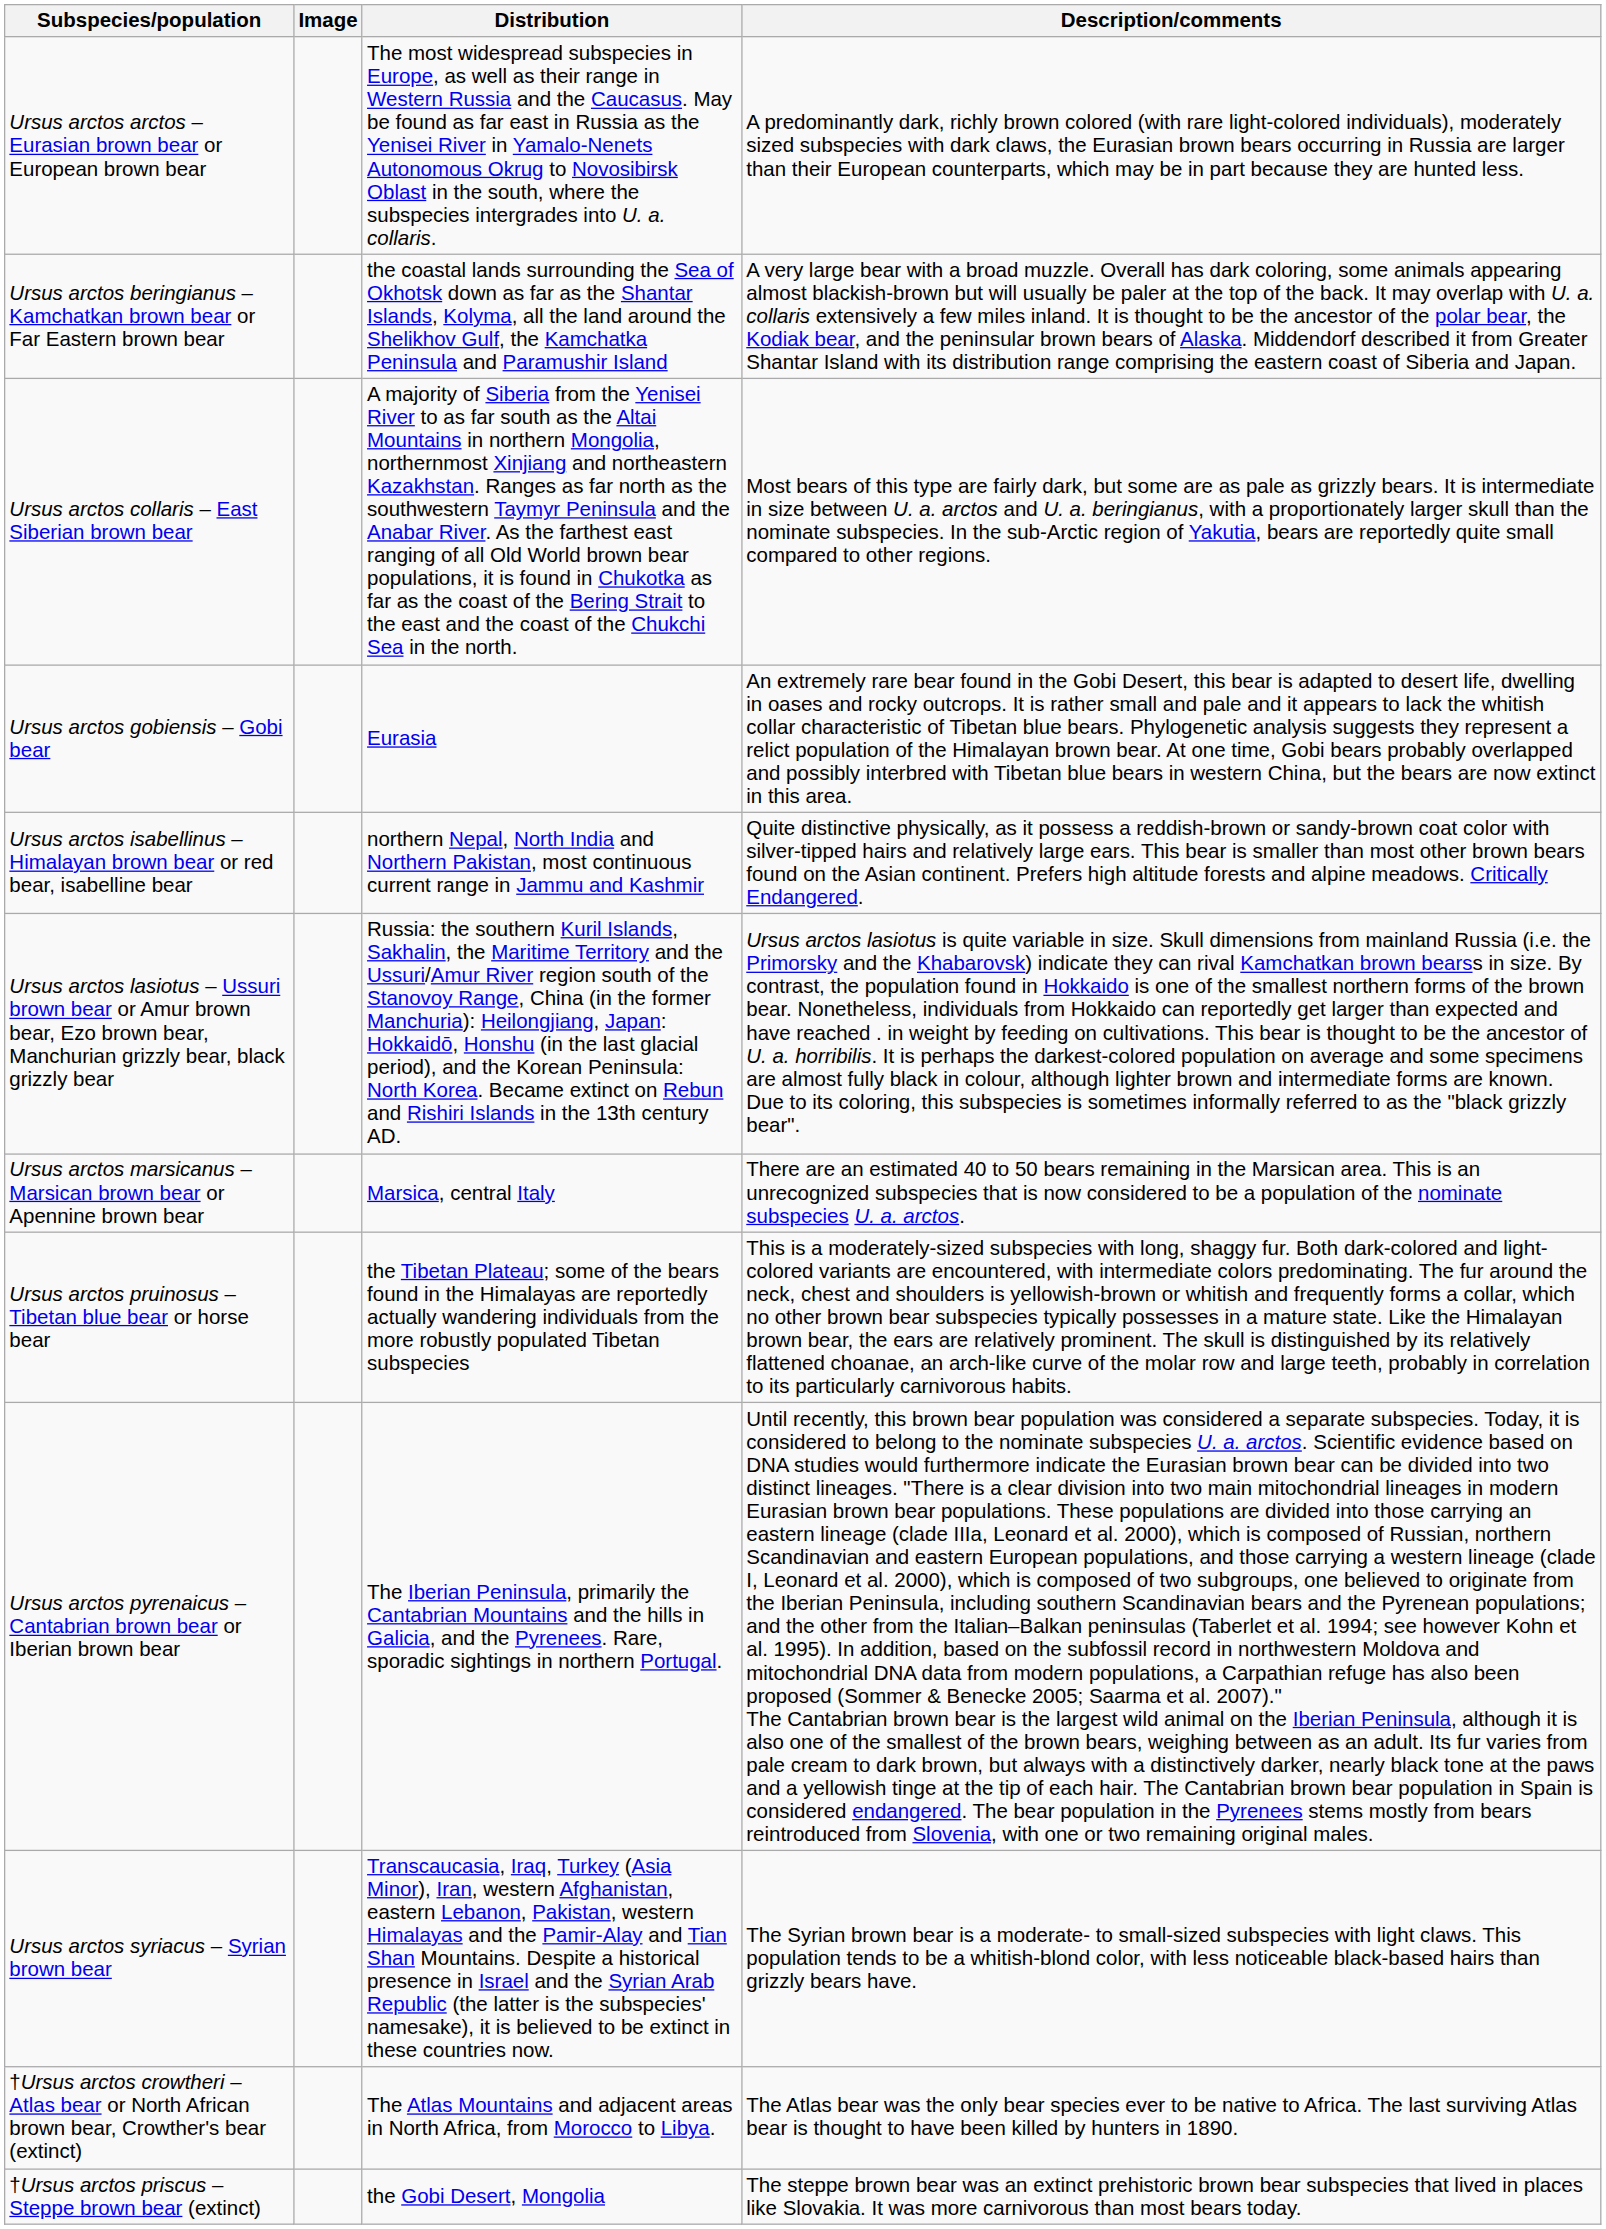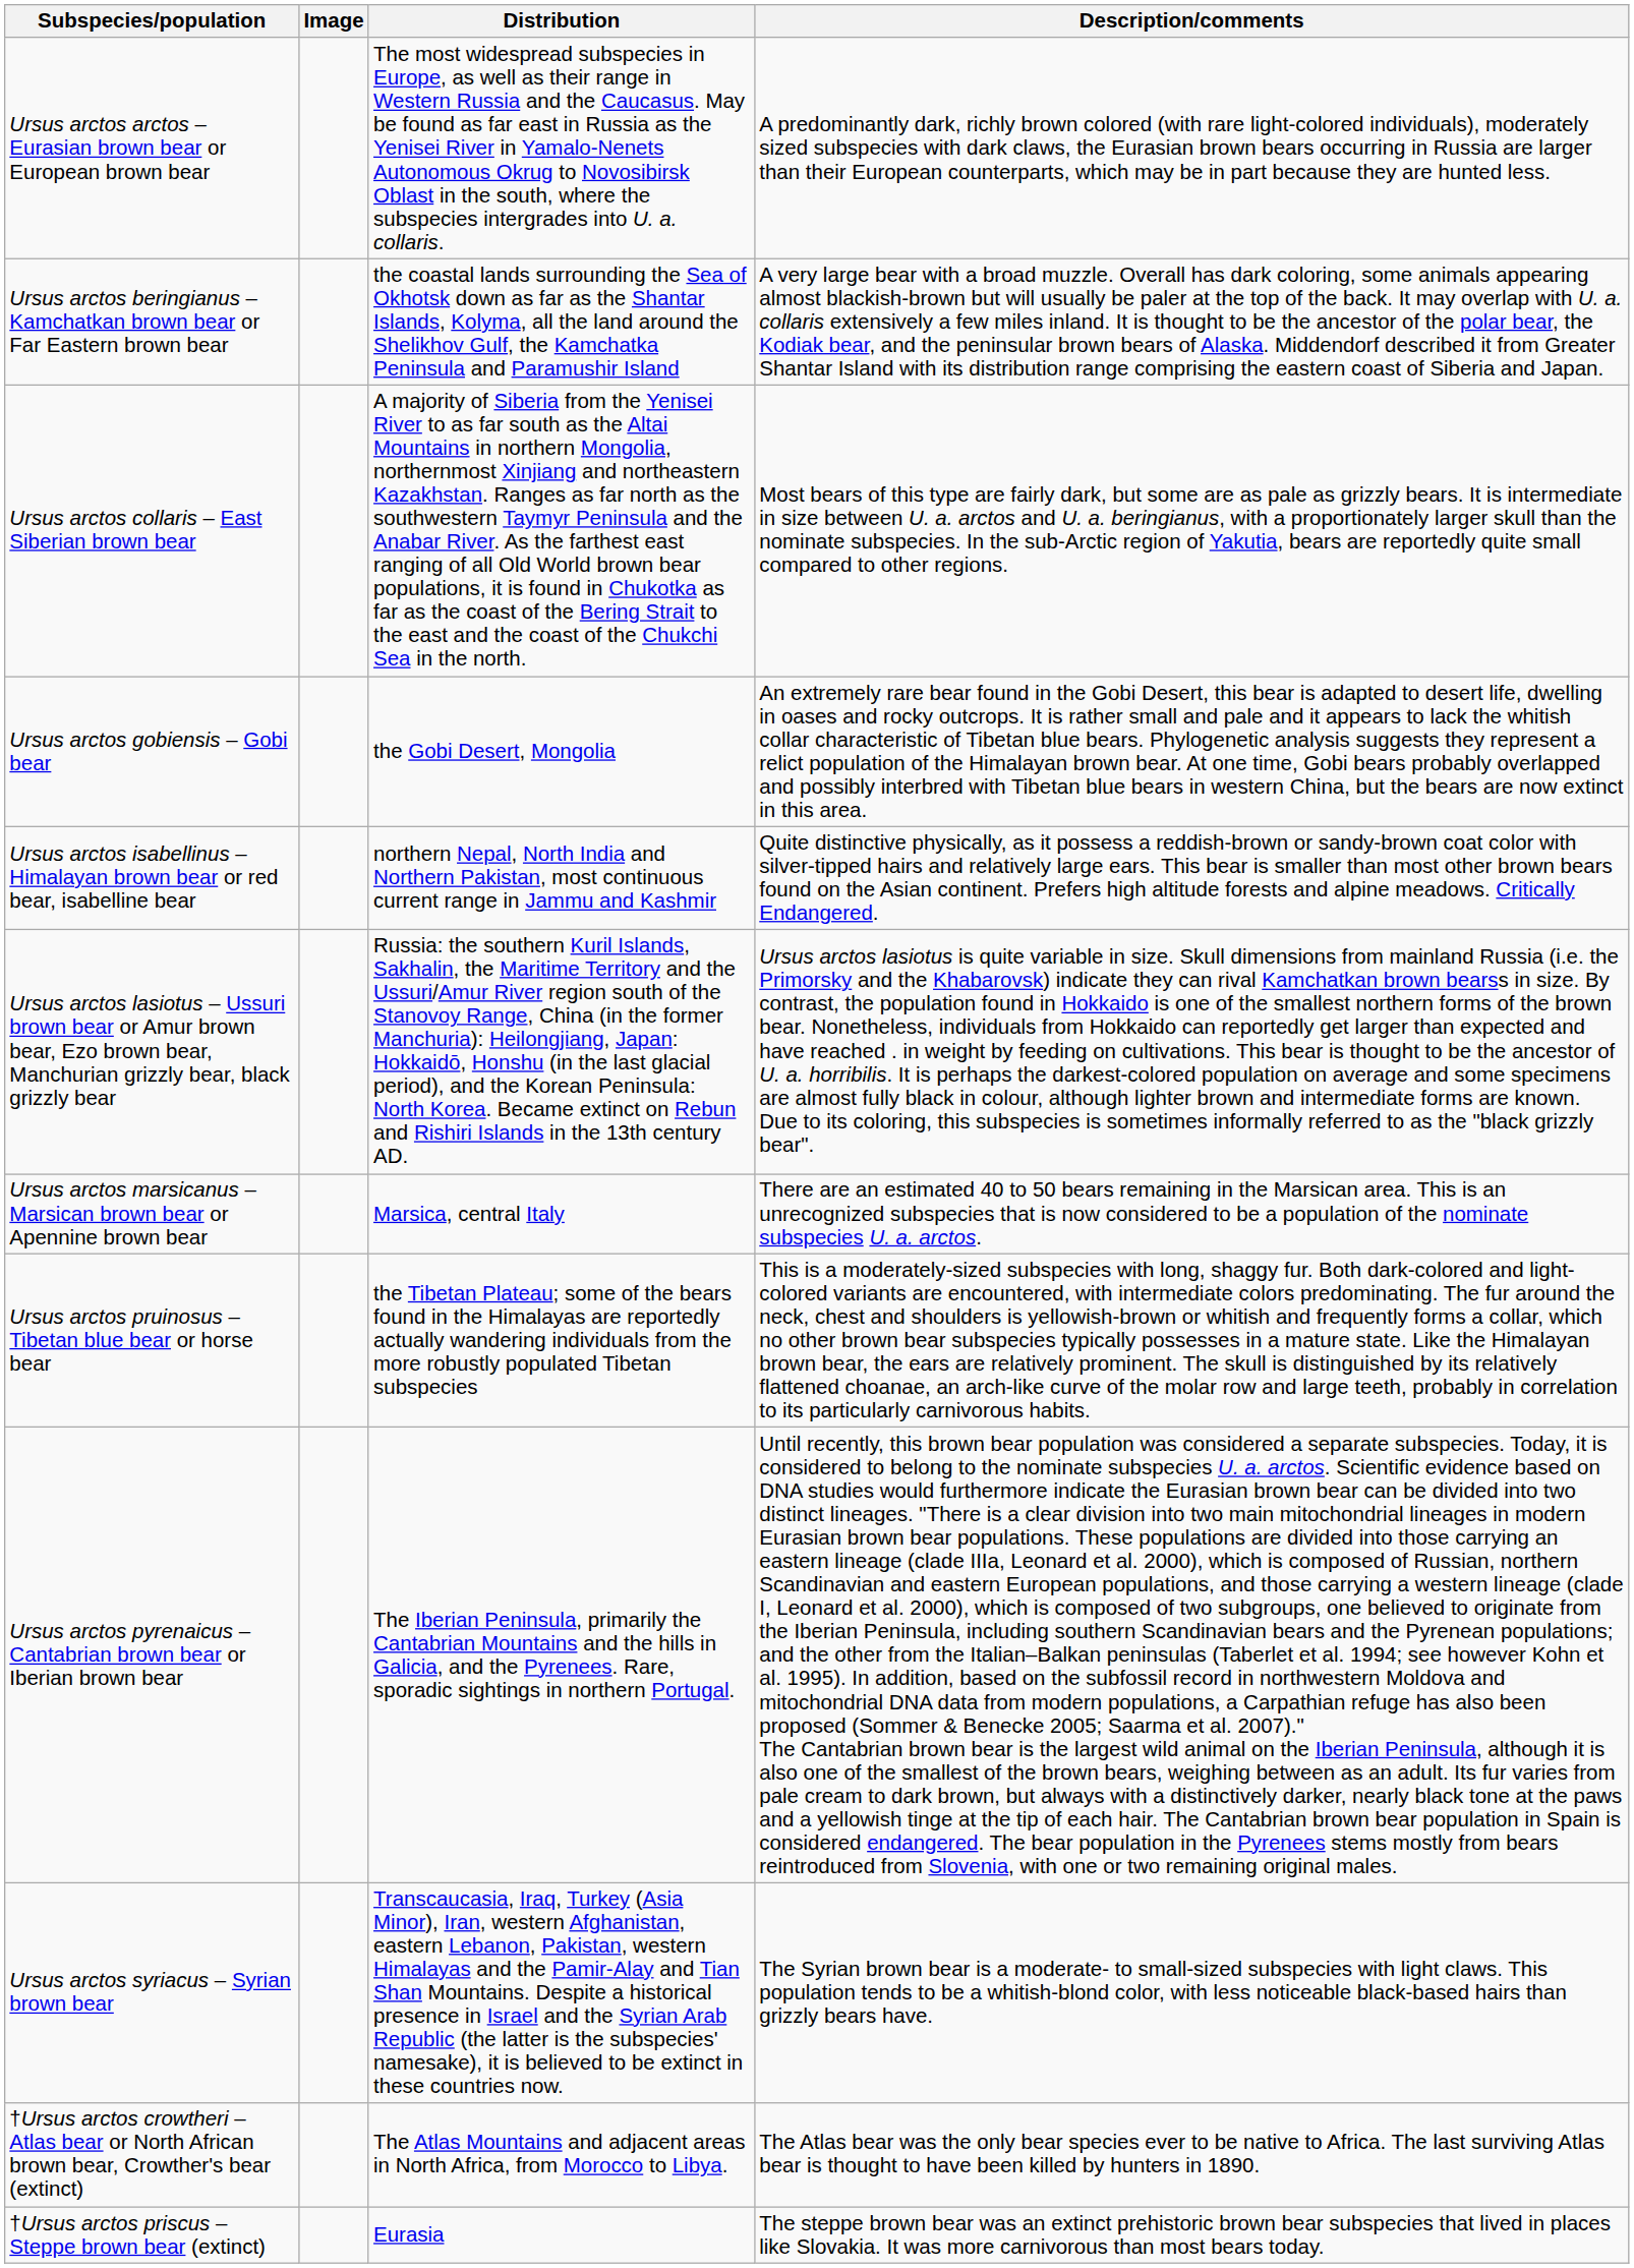 <table class="wikitable">
 <tr>
 <th>Subspecies/population</th>
 <th>Image</th>
 <th>Distribution</th>
 <th>Description/comments</th>
 </tr>
 <tr>
 <td><em>Ursus arctos arctos</em> – <a href='#'>Eurasian brown bear</a> or European brown bear</td>
 <td></td>
 <td>The most widespread subspecies in <a href='#'>Europe</a>, as well as their range in <a href='#'>Western Russia</a> and the <a href='#'>Caucasus</a>. May be found as far east in Russia as the <a href='#'>Yenisei River</a> in <a href='#'>Yamalo-Nenets Autonomous Okrug</a> to <a href='#'>Novosibirsk Oblast</a> in the south, where the subspecies intergrades into <em>U. a. collaris</em>.</td>
 <td>A predominantly dark, richly brown colored (with rare light-colored individuals), moderately sized subspecies with dark claws, the Eurasian brown bears occurring in Russia are larger than their European counterparts, which may be in part because they are hunted less.</td>
 </tr>
 <tr>
 <td><em>Ursus arctos beringianus</em> – <a href='#'>Kamchatkan brown bear</a> or Far Eastern brown bear</td>
 <td></td>
 <td>the coastal lands surrounding the <a href='#'>Sea of Okhotsk</a> down as far as the <a href='#'>Shantar Islands</a>, <a href='#'>Kolyma</a>, all the land around the <a href='#'>Shelikhov Gulf</a>, the <a href='#'>Kamchatka Peninsula</a> and <a href='#'>Paramushir Island</a></td>
 <td>A very large bear with a broad muzzle. Overall has dark coloring, some animals appearing almost blackish-brown but will usually be paler at the top of the back. It may overlap with <em>U. a. collaris</em> extensively a few miles inland. It is thought to be the ancestor of the <a href='#'>polar bear</a>, the <a href='#'>Kodiak bear</a>, and the peninsular brown bears of <a href='#'>Alaska</a>. Middendorf described it from Greater Shantar Island with its distribution range comprising the eastern coast of Siberia and Japan.</td>
 </tr>
 <tr>
 <td><em>Ursus arctos collaris</em> – <a href='#'>East Siberian brown bear</a></td>
 <td></td>
 <td>A majority of <a href='#'>Siberia</a> from the <a href='#'>Yenisei River</a> to as far south as the <a href='#'>Altai Mountains</a> in northern <a href='#'>Mongolia</a>, northernmost <a href='#'>Xinjiang</a> and northeastern <a href='#'>Kazakhstan</a>. Ranges as far north as the southwestern <a href='#'>Taymyr Peninsula</a> and the <a href='#'>Anabar River</a>. As the farthest east ranging of all Old World brown bear populations, it is found in <a href='#'>Chukotka</a> as far as the coast of the <a href='#'>Bering Strait</a> to the east and the coast of the <a href='#'>Chukchi Sea</a> in the north.</td>
 <td>Most bears of this type are fairly dark, but some are as pale as grizzly bears. It is intermediate in size between <em>U. a. arctos</em> and <em>U. a. beringianus</em>, with a proportionately larger skull than the nominate subspecies. In the sub-Arctic region of <a href='#'>Yakutia</a>, bears are reportedly quite small compared to other regions.</td>
 </tr>
 <tr>
 <td><em>Ursus arctos gobiensis</em> – <a href='#'>Gobi bear</a></td>
 <td></td>
-<td><a href='#'>Eurasia</a></td>
+<td>the <a href='#'>Gobi Desert</a>, <a href='#'>Mongolia</a></td>
 <td>An extremely rare bear found in the Gobi Desert, this bear is adapted to desert life, dwelling in oases and rocky outcrops. It is rather small and pale and it appears to lack the whitish collar characteristic of Tibetan blue bears. Phylogenetic analysis suggests they represent a relict population of the Himalayan brown bear. At one time, Gobi bears probably overlapped and possibly interbred with Tibetan blue bears in western China, but the bears are now extinct in this area.</td>
 </tr>
 <tr>
 <td><em>Ursus arctos isabellinus</em> – <a href='#'>Himalayan brown bear</a> or red bear, isabelline bear</td>
 <td></td>
 <td>northern <a href='#'>Nepal</a>, <a href='#'>North India</a> and <a href='#'>Northern Pakistan</a>, most continuous current range in <a href='#'>Jammu and Kashmir</a></td>
 <td>Quite distinctive physically, as it possess a reddish-brown or sandy-brown coat color with silver-tipped hairs and relatively large ears. This bear is smaller than most other brown bears found on the Asian continent. Prefers high altitude forests and alpine meadows. <a href='#'>Critically Endangered</a>.</td>
 </tr>
 <tr>
 <td><em>Ursus arctos lasiotus</em> – <a href='#'>Ussuri brown bear</a> or Amur brown bear, Ezo brown bear, Manchurian grizzly bear, black grizzly bear</td>
 <td></td>
 <td>Russia: the southern <a href='#'>Kuril Islands</a>, <a href='#'>Sakhalin</a>, the <a href='#'>Maritime Territory</a> and the <a href='#'>Ussuri</a>/<a href='#'>Amur River</a> region south of the <a href='#'>Stanovoy Range</a>, China (in the former <a href='#'>Manchuria</a>): <a href='#'>Heilongjiang</a>, <a href='#'>Japan</a>: <a href='#'>Hokkaidō</a>, <a href='#'>Honshu</a> (in the last glacial period), and the Korean Peninsula: <a href='#'>North Korea</a>. Became extinct on <a href='#'>Rebun</a> and <a href='#'>Rishiri Islands</a> in the 13th century AD.</td>
 <td><em>Ursus arctos lasiotus</em> is quite variable in size. Skull dimensions from mainland Russia (i.e. the <a href='#'>Primorsky</a> and the <a href='#'>Khabarovsk</a>) indicate they can rival <a href='#'>Kamchatkan brown bears</a>s in size. By contrast, the population found in <a href='#'>Hokkaido</a> is one of the smallest northern forms of the brown bear. Nonetheless, individuals from Hokkaido can reportedly get larger than expected and have reached . in weight by feeding on cultivations. This bear is thought to be the ancestor of <em>U. a. horribilis</em>. It is perhaps the darkest-colored population on average and some specimens are almost fully black in colour, although lighter brown and intermediate forms are known. Due to its coloring, this subspecies is sometimes informally referred to as the "black grizzly bear".</td>
 </tr>
 <tr>
 <td><em>Ursus arctos marsicanus</em> – <a href='#'>Marsican brown bear</a> or Apennine brown bear</td>
 <td></td>
 <td><a href='#'>Marsica</a>, central <a href='#'>Italy</a></td>
 <td>There are an estimated 40 to 50 bears remaining in the Marsican area. This is an unrecognized subspecies that is now considered to be a population of the <a href='#'>nominate subspecies</a> <em><a href='#'>U. a. arctos</a></em>.</td>
 </tr>
 <tr>
 <td><em>Ursus arctos pruinosus</em> – <a href='#'>Tibetan blue bear</a> or horse bear</td>
 <td></td>
 <td>the <a href='#'>Tibetan Plateau</a>; some of the bears found in the Himalayas are reportedly actually wandering individuals from the more robustly populated Tibetan subspecies</td>
 <td>This is a moderately-sized subspecies with long, shaggy fur. Both dark-colored and light-colored variants are encountered, with intermediate colors predominating. The fur around the neck, chest and shoulders is yellowish-brown or whitish and frequently forms a collar, which no other brown bear subspecies typically possesses in a mature state. Like the Himalayan brown bear, the ears are relatively prominent. The skull is distinguished by its relatively flattened choanae, an arch-like curve of the molar row and large teeth, probably in correlation to its particularly carnivorous habits.</td>
 </tr>
 <tr>
 <td><em>Ursus arctos pyrenaicus</em> – <a href='#'>Cantabrian brown bear</a> or Iberian brown bear</td>
 <td></td>
 <td>The <a href='#'>Iberian Peninsula</a>, primarily the <a href='#'>Cantabrian Mountains</a> and the hills in <a href='#'>Galicia</a>, and the <a href='#'>Pyrenees</a>. Rare, sporadic sightings in northern <a href='#'>Portugal</a>.</td>
 <td>Until recently, this brown bear population was considered a separate subspecies. Today, it is considered to belong to the nominate subspecies <em><a href='#'>U. a. arctos</a></em>. Scientific evidence based on DNA studies would furthermore indicate the Eurasian brown bear can be divided into two distinct lineages. "There is a clear division into two main mitochondrial lineages in modern Eurasian brown bear populations. These populations are divided into those carrying an eastern lineage (clade IIIa, Leonard et al. 2000), which is composed of Russian, northern Scandinavian and eastern European populations, and those carrying a western lineage (clade I, Leonard et al. 2000), which is composed of two subgroups, one believed to originate from the Iberian Peninsula, including southern Scandinavian bears and the Pyrenean populations; and the other from the Italian–Balkan peninsulas (Taberlet et al. 1994; see however Kohn et al. 1995). In addition, based on the subfossil record in northwestern Moldova and mitochondrial DNA data from modern populations, a Carpathian refuge has also been proposed (Sommer & Benecke 2005; Saarma et al. 2007)."<br>The Cantabrian brown bear is the largest wild animal on the <a href='#'>Iberian Peninsula</a>, although it is also one of the smallest of the brown bears, weighing between  as an adult. Its fur varies from pale cream to dark brown, but always with a distinctively darker, nearly black tone at the paws and a yellowish tinge at the tip of each hair. The Cantabrian brown bear population in Spain is considered <a href='#'>endangered</a>. The bear population in the <a href='#'>Pyrenees</a> stems mostly from bears reintroduced from <a href='#'>Slovenia</a>, with one or two remaining original males.</td>
 </tr>
 <tr>
 <td><em>Ursus arctos syriacus</em> – <a href='#'>Syrian brown bear</a></td>
 <td></td>
 <td><a href='#'>Transcaucasia</a>, <a href='#'>Iraq</a>, <a href='#'>Turkey</a> (<a href='#'>Asia Minor</a>), <a href='#'>Iran</a>, western <a href='#'>Afghanistan</a>, eastern <a href='#'>Lebanon</a>, <a href='#'>Pakistan</a>, western <a href='#'>Himalayas</a> and the <a href='#'>Pamir-Alay</a> and <a href='#'>Tian Shan</a> Mountains. Despite a historical presence in <a href='#'>Israel</a> and the <a href='#'>Syrian Arab Republic</a> (the latter is the subspecies' namesake), it is believed to be extinct in these countries now.</td>
 <td>The Syrian brown bear is a moderate- to small-sized subspecies with light claws. This population tends to be a whitish-blond color, with less noticeable black-based hairs than grizzly bears have.</td>
 </tr>
 <tr>
 <td>†<em>Ursus arctos crowtheri</em> – <a href='#'>Atlas bear</a> or North African brown bear, Crowther's bear (extinct)</td>
 <td></td>
 <td>The <a href='#'>Atlas Mountains</a> and adjacent areas in North Africa, from <a href='#'>Morocco</a> to <a href='#'>Libya</a>.</td>
 <td>The Atlas bear was the only bear species ever to be native to Africa. The last surviving Atlas bear is thought to have been killed by hunters in 1890.</td>
 </tr>
 <tr>
 <td>†<em>Ursus arctos priscus</em> – <a href='#'>Steppe brown bear</a> (extinct)</td>
 <td></td>
-<td>the <a href='#'>Gobi Desert</a>, <a href='#'>Mongolia</a></td>
+<td><a href='#'>Eurasia</a></td>
 <td>The steppe brown bear was an extinct prehistoric brown bear subspecies that lived in places like Slovakia. It was more carnivorous than most bears today.</td>
 </tr>
 </table>
